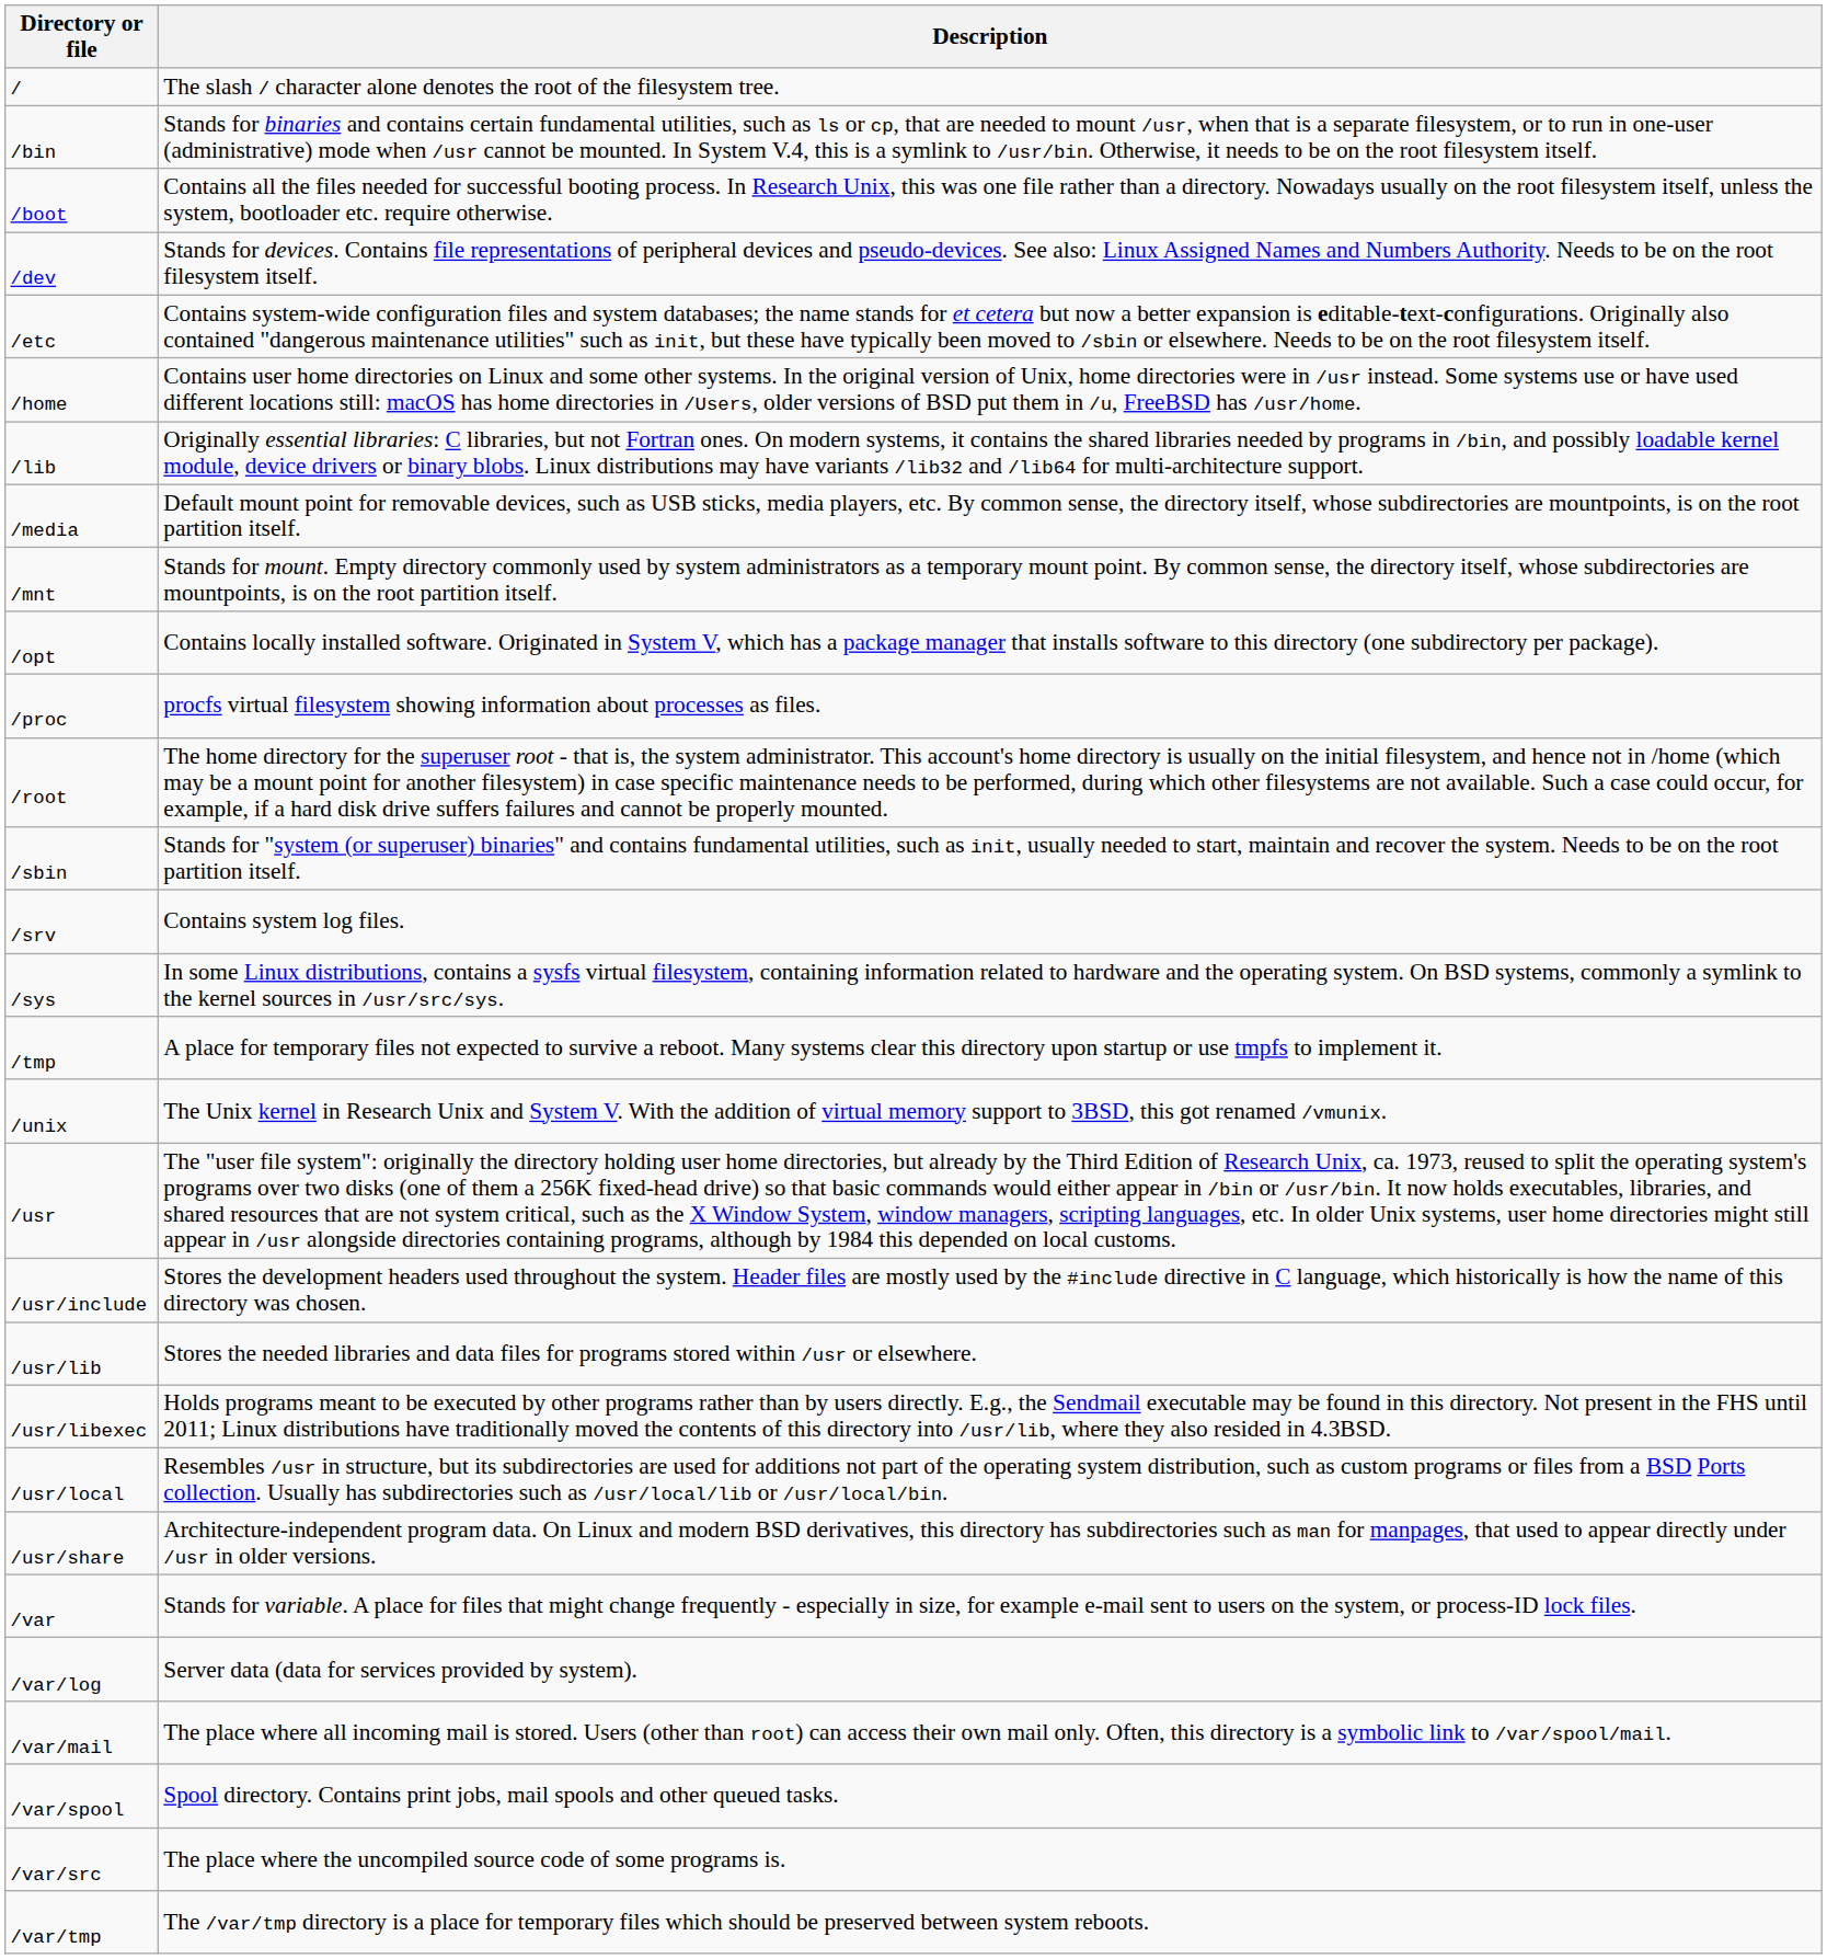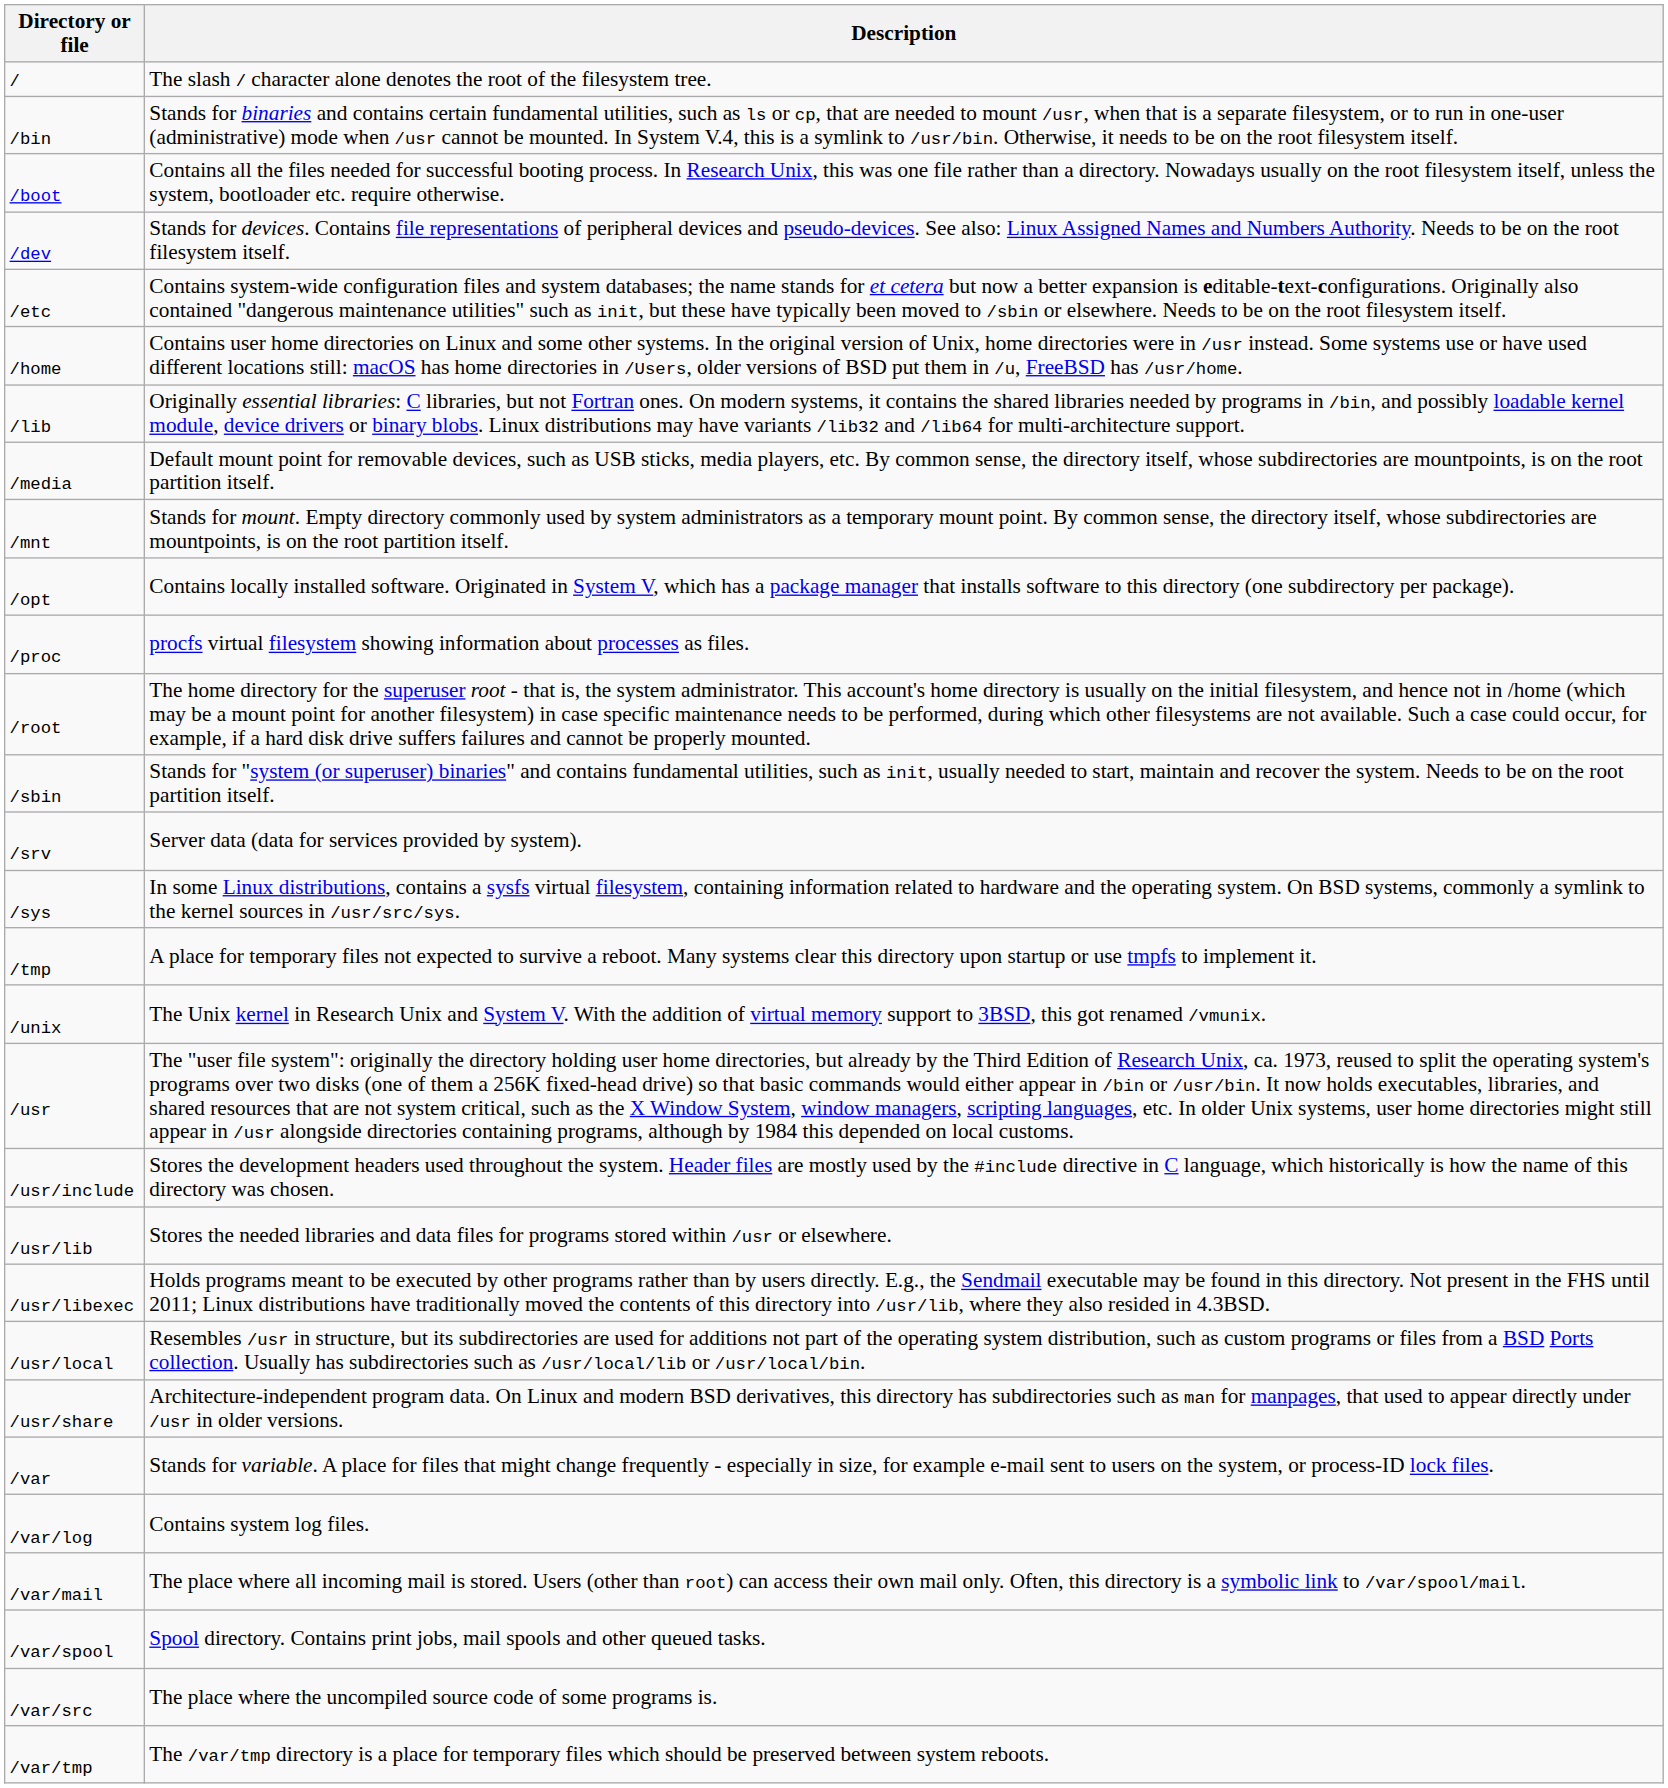 <table class="wikitable">
 <tr>
 <th>Directory or file</th>
 <th>Description</th>
 </tr>
 <tr>
 <td><code>/</code></td>
 <td>The slash <code>/</code> character alone denotes the root of the filesystem tree.</td>
 </tr>
 <tr>
 <td><br><code>/bin</code></td>
 <td>Stands for <em><a href='#'>binaries</a></em> and contains certain fundamental utilities, such as <code>ls</code> or <code>cp</code>, that are needed to mount <code>/usr</code>, when that is a separate filesystem, or to run in one-user (administrative) mode when <code>/usr</code> cannot be mounted. In System V.4, this is a symlink to <code>/usr/bin</code>. Otherwise, it needs to be on the root filesystem itself.</td>
 </tr>
 <tr>
 <td><br><code><a href='#'>/boot</a></code></td>
 <td>Contains all the files needed for successful booting process. In <a href='#'>Research Unix</a>, this was one file rather than a directory. Nowadays usually on the root filesystem itself, unless the system, bootloader etc. require otherwise.</td>
 </tr>
 <tr>
 <td><br><code><a href='#'>/dev</a></code></td>
 <td>Stands for <em>devices</em>. Contains <a href='#'>file representations</a> of peripheral devices and <a href='#'>pseudo-devices</a>. See also: <a href='#'>Linux Assigned Names and Numbers Authority</a>. Needs to be on the root filesystem itself.</td>
 </tr>
 <tr>
 <td><br><code>/etc</code></td>
 <td>Contains system-wide configuration files and system databases; the name stands for <em><a href='#'>et cetera</a></em> but now a better expansion is <strong>e</strong>ditable-<strong>t</strong>ext-<strong>c</strong>onfigurations. Originally also contained "dangerous maintenance utilities" such as <code>init</code>, but these have typically been moved to <code>/sbin</code> or elsewhere. Needs to be on the root filesystem itself.</td>
 </tr>
 <tr>
 <td><br><code>/home</code></td>
 <td>Contains user home directories on Linux and some other systems. In the original version of Unix, home directories were in <code>/usr</code> instead. Some systems use or have used different locations still: <a href='#'>macOS</a> has home directories in <code>/Users</code>, older versions of BSD put them in <code>/u</code>, <a href='#'>FreeBSD</a> has <code>/usr/home</code>.</td>
 </tr>
 <tr>
 <td><br><code>/lib</code></td>
 <td>Originally <em>essential libraries</em>: <a href='#'>C</a> libraries, but not <a href='#'>Fortran</a> ones. On modern systems, it contains the shared libraries needed by programs in <code>/bin</code>, and possibly <a href='#'>loadable kernel module</a>, <a href='#'>device drivers</a> or <a href='#'>binary blobs</a>. Linux distributions may have variants <code>/lib32</code> and <code>/lib64</code> for multi-architecture support.</td>
 </tr>
 <tr>
 <td><br><code>/media</code></td>
 <td>Default mount point for removable devices, such as USB sticks, media players, etc. By common sense, the directory itself, whose subdirectories are mountpoints, is on the root partition itself.</td>
 </tr>
 <tr>
 <td><br><code>/mnt</code></td>
 <td>Stands for <em>mount</em>. Empty directory commonly used by system administrators as a temporary mount point. By common sense, the directory itself, whose subdirectories are mountpoints, is on the root partition itself.</td>
 </tr>
 <tr>
 <td><br><code>/opt</code></td>
 <td>Contains locally installed software. Originated in <a href='#'>System V</a>, which has a <a href='#'>package manager</a> that installs software to this directory (one subdirectory per package).</td>
 </tr>
 <tr>
 <td><br><code>/proc</code></td>
 <td><a href='#'>procfs</a> virtual <a href='#'>filesystem</a> showing information about <a href='#'>processes</a> as files.</td>
 </tr>
 <tr>
 <td><br><code>/root</code></td>
 <td>The home directory for the <a href='#'>superuser</a> <em>root</em> - that is, the system administrator. This account's home directory is usually on the initial filesystem, and hence not in /home (which may be a mount point for another filesystem) in case specific maintenance needs to be performed, during which other filesystems are not available. Such a case could occur, for example, if a hard disk drive suffers failures and cannot be properly mounted.</td>
 </tr>
 <tr>
 <td><br><code>/sbin</code></td>
 <td>Stands for "<a href='#'>system (or superuser) binaries</a>" and contains fundamental utilities, such as <code>init</code>, usually needed to start, maintain and recover the system. Needs to be on the root partition itself.</td>
 </tr>
 <tr>
 <td><br><code>/srv</code></td>
-<td>Contains system log files.</td>
+<td>Server data (data for services provided by system).</td>
 </tr>
 <tr>
 <td><br><code>/sys</code></td>
 <td>In some <a href='#'>Linux distributions</a>, contains a <a href='#'>sysfs</a> virtual <a href='#'>filesystem</a>, containing information related to hardware and the operating system. On BSD systems, commonly a symlink to the kernel sources in <code>/usr/src/sys</code>.</td>
 </tr>
 <tr>
 <td><br><code>/tmp</code></td>
 <td>A place for temporary files not expected to survive a reboot. Many systems clear this directory upon startup or use <a href='#'>tmpfs</a> to implement it.</td>
 </tr>
 <tr>
 <td><br><code>/unix</code></td>
 <td>The Unix <a href='#'>kernel</a> in Research Unix and <a href='#'>System V</a>. With the addition of <a href='#'>virtual memory</a> support to <a href='#'>3BSD</a>, this got renamed <code>/vmunix</code>.</td>
 </tr>
 <tr>
 <td><br><code>/usr</code></td>
 <td>The "user file system": originally the directory holding user home directories, but already by the Third Edition of <a href='#'>Research Unix</a>, ca. 1973, reused to split the operating system's programs over two disks (one of them a 256K fixed-head drive) so that basic commands would either appear in <code>/bin</code> or <code>/usr/bin</code>. It now holds executables, libraries, and shared resources that are not system critical, such as the <a href='#'>X Window System</a>, <a href='#'>window managers</a>, <a href='#'>scripting languages</a>, etc. In older Unix systems, user home directories might still appear in <code>/usr</code> alongside directories containing programs, although by 1984 this depended on local customs.</td>
 </tr>
 <tr>
 <td><br><code>/usr/include</code></td>
 <td>Stores the development headers used throughout the system. <a href='#'>Header files</a> are mostly used by the <code>#include</code> directive in <a href='#'>C</a> language, which historically is how the name of this directory was chosen.</td>
 </tr>
 <tr>
 <td><br><code>/usr/lib</code></td>
 <td>Stores the needed libraries and data files for programs stored within <code>/usr</code> or elsewhere.</td>
 </tr>
 <tr>
 <td><br><code>/usr/libexec</code></td>
 <td>Holds programs meant to be executed by other programs rather than by users directly. E.g., the <a href='#'>Sendmail</a> executable may be found in this directory. Not present in the FHS until 2011; Linux distributions have traditionally moved the contents of this directory into <code>/usr/lib</code>, where they also resided in 4.3BSD.</td>
 </tr>
 <tr>
 <td><br><code>/usr/local</code></td>
 <td>Resembles <code>/usr</code> in structure, but its subdirectories are used for additions not part of the operating system distribution, such as custom programs or files from a <a href='#'>BSD</a> <a href='#'>Ports collection</a>. Usually has subdirectories such as <code>/usr/local/lib</code> or <code>/usr/local/bin</code>.</td>
 </tr>
 <tr>
 <td><br><code>/usr/share</code></td>
 <td>Architecture-independent program data. On Linux and modern BSD derivatives, this directory has subdirectories such as <code>man</code> for <a href='#'>manpages</a>, that used to appear directly under <code>/usr</code> in older versions.</td>
 </tr>
 <tr>
 <td><br><code>/var</code></td>
 <td>Stands for <em>variable</em>. A place for files that might change frequently - especially in size, for example e-mail sent to users on the system, or process-ID <a href='#'>lock files</a>.</td>
 </tr>
 <tr>
 <td><br><code>/var/log</code></td>
-<td>Server data (data for services provided by system).</td>
+<td>Contains system log files.</td>
 </tr>
 <tr>
 <td><br><code>/var/mail</code></td>
 <td>The place where all incoming mail is stored. Users (other than <code>root</code>) can access their own mail only. Often, this directory is a <a href='#'>symbolic link</a> to <code>/var/spool/mail</code>.</td>
 </tr>
 <tr>
 <td><br><code>/var/spool</code></td>
 <td><a href='#'>Spool</a> directory. Contains print jobs, mail spools and other queued tasks.</td>
 </tr>
 <tr>
 <td><br><code>/var/src</code></td>
 <td>The place where the uncompiled source code of some programs is.</td>
 </tr>
 <tr>
 <td><br><code>/var/tmp</code></td>
 <td>The <code>/var/tmp</code> directory is a place for temporary files which should be preserved between system reboots.</td>
 </tr>
 </table>
